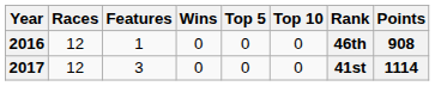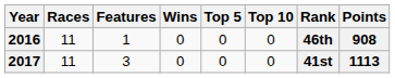 <table class="wikitable" style="text-align:center; font-size:90%">
 <tr>
 <th>Year</th>
 <th>Races</th>
 <th>Features</th>
 <th>Wins</th>
 <th>Top 5</th>
 <th>Top 10</th>
 <th>Rank</th>
 <th>Points</th>
 </tr>
 <tr>
 <th>2016</th>
-<td>12</td>
+<td>11</td>
 <td>1</td>
 <td>0</td>
 <td>0</td>
 <td>0</td>
 <th>46th</th>
 <th>908</th>
 </tr>
 <tr>
 <th>2017</th>
-<td>12</td>
+<td>11</td>
 <td>3</td>
 <td>0</td>
 <td>0</td>
 <td>0</td>
 <th>41st</th>
-<th>1114</th>
+<th>1113</th>
 </tr>
 </table>
